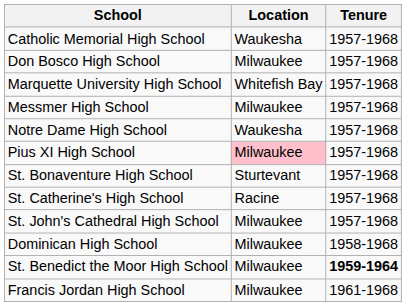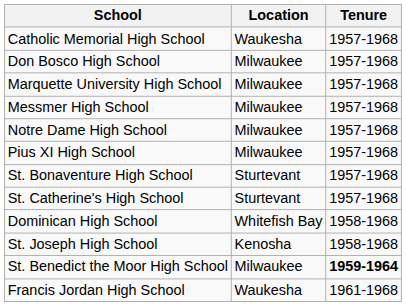 <table class="wikitable">
 <tr>
 <th>School</th>
 <th>Location</th>
 <th>Tenure</th>
 </tr>
 <tr>
 <td>Catholic Memorial High School</td>
 <td>Waukesha</td>
 <td>1957-1968</td>
 </tr>
 <tr>
 <td>Don Bosco High School</td>
 <td>Milwaukee</td>
 <td>1957-1968</td>
 </tr>
 <tr>
 <td>Marquette University High School</td>
-<td>Whitefish Bay</td>
+<td>Milwaukee</td>
 <td>1957-1968</td>
 </tr>
 <tr>
 <td>Messmer High School</td>
 <td>Milwaukee</td>
 <td>1957-1968</td>
 </tr>
 <tr>
 <td>Notre Dame High School</td>
-<td>Waukesha</td>
+<td>Milwaukee</td>
 <td>1957-1968</td>
 </tr>
 <tr>
 <td>Pius XI High School</td>
-<td style="background: pink;">Milwaukee</td>
+<td>Milwaukee</td>
 <td>1957-1968</td>
 </tr>
 <tr>
 <td>St. Bonaventure High School</td>
 <td>Sturtevant</td>
 <td>1957-1968</td>
 </tr>
 <tr>
 <td>St. Catherine's High School</td>
-<td>Racine</td>
-<td>1957-1968</td>
-</tr>
-<tr>
-<td>St. John's Cathedral High School</td>
-<td>Milwaukee</td>
+<td>Sturtevant</td>
 <td>1957-1968</td>
 </tr>
 <tr>
 <td>Dominican High School</td>
-<td>Milwaukee</td>
+<td>Whitefish Bay</td>
+<td>1958-1968</td>
+</tr>
+<tr>
+<td>St. Joseph High School</td>
+<td>Kenosha</td>
 <td>1958-1968</td>
 </tr>
 <tr>
 <td>St. Benedict the Moor High School</td>
 <td>Milwaukee</td>
 <td><strong>1959-1964</strong></td>
 </tr>
 <tr>
 <td>Francis Jordan High School</td>
-<td>Milwaukee</td>
+<td>Waukesha</td>
 <td>1961-1968</td>
 </tr>
 </table>
